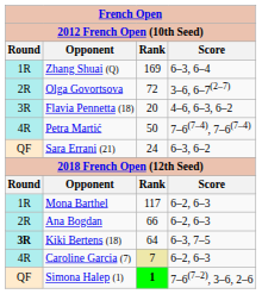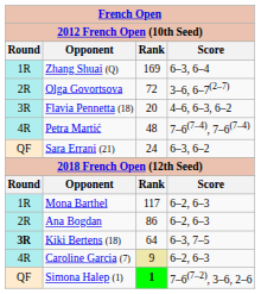 <table class="wikitable nowrap" style=font-size:97%>
 <tr>
 <th colspan=4 style="background:#ebc2af;"><a href='#'>French Open</a></th>
 </tr>
 <tr>
 <th colspan=4 style="background:#ebc2af;"><a href='#'>2012 French Open</a> (10th Seed)</th>
 </tr>
 <tr>
 <th>Round</th>
 <th>Opponent</th>
 <th>Rank</th>
 <th>Score</th>
 </tr>
 <tr>
 <td align="center" style="background:#afeeee;">1R</td>
 <td> <a href='#'>Zhang Shuai</a> <small>(Q)</small></td>
 <td align="center">169</td>
 <td>6–3, 6–4</td>
 </tr>
 <tr>
 <td align="center" style="background:#afeeee;">2R</td>
 <td> <a href='#'>Olga Govortsova</a></td>
 <td align="center">72</td>
 <td>3–6, 6–7<sup>(2–7)</sup></td>
 </tr>
 <tr>
 <td align="center" style="background:#afeeee;">3R</td>
 <td> <a href='#'>Flavia Pennetta</a> <small>(18)</small></td>
 <td align="center">20</td>
 <td>4–6, 6–3, 6–2</td>
 </tr>
 <tr>
 <td align="center" style="background:#afeeee;">4R</td>
 <td> <a href='#'>Petra Martić</a></td>
-<td align="center">50</td>
+<td align="center">48</td>
 <td>7–6<sup>(7–4)</sup>, 7–6<sup>(7–4)</sup></td>
 </tr>
 <tr>
 <td align="center" style="background:#ffebcd;">QF</td>
 <td> <a href='#'>Sara Errani</a> <small>(21)</small></td>
 <td align="center">24</td>
 <td>6–3, 6–2</td>
 </tr>
 <tr>
 <th colspan=4 style="background:#ebc2af;"><a href='#'>2018 French Open</a> (12th Seed)</th>
 </tr>
 <tr>
 <th>Round</th>
 <th>Opponent</th>
 <th>Rank</th>
 <th>Score</th>
 </tr>
 <tr>
 <td align="center" style="background:#afeeee;">1R</td>
 <td> <a href='#'>Mona Barthel</a></td>
 <td align="center">117</td>
 <td>6–2, 6–3</td>
 </tr>
 <tr>
 <td align="center" style="background:#afeeee;">2R</td>
 <td> <a href='#'>Ana Bogdan</a></td>
-<td align="center">66</td>
+<td align="center">86</td>
 <td>6–2, 6–3</td>
 </tr>
 <tr>
 <td align="center" style="background:#afeeee;"><strong>3R</strong></td>
 <td> <a href='#'>Kiki Bertens</a> <small>(18)</small></td>
 <td align="center">64</td>
 <td>6–3, 7–5</td>
 </tr>
 <tr>
 <td align="center" style="background:#afeeee;">4R</td>
 <td> <a href='#'>Caroline Garcia</a> <small>(7)</small></td>
-<td align="center" bgcolor=EEE8AA>7</td>
+<td align="center" bgcolor=EEE8AA>9</td>
 <td>6–2, 6–3</td>
 </tr>
 <tr>
 <td align="center" style="background:#ffebcd;">QF</td>
 <td> <a href='#'>Simona Halep</a> <small>(1)</small></td>
 <td align="center" bgcolor=lime><strong>1</strong></td>
 <td>7–6<sup>(7–2)</sup>, 3–6, 2–6</td>
 </tr>
 </table>
